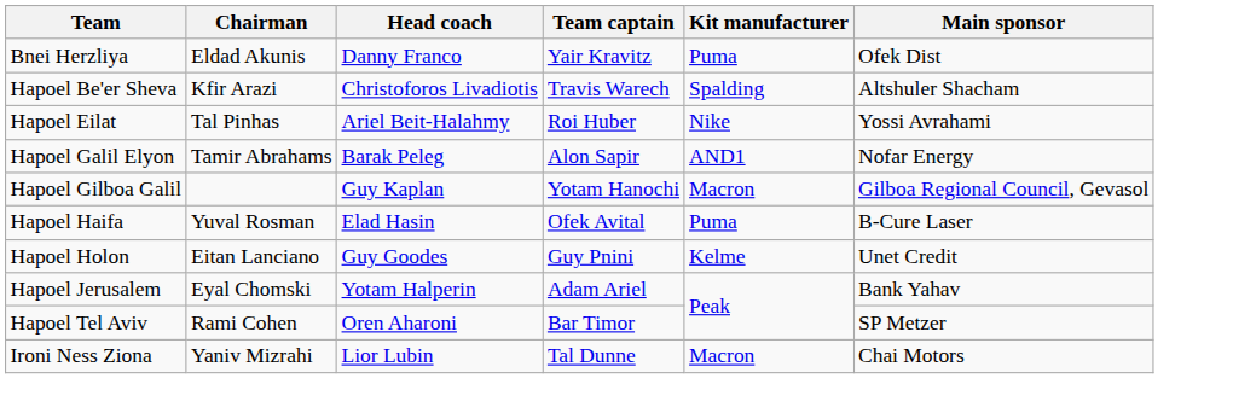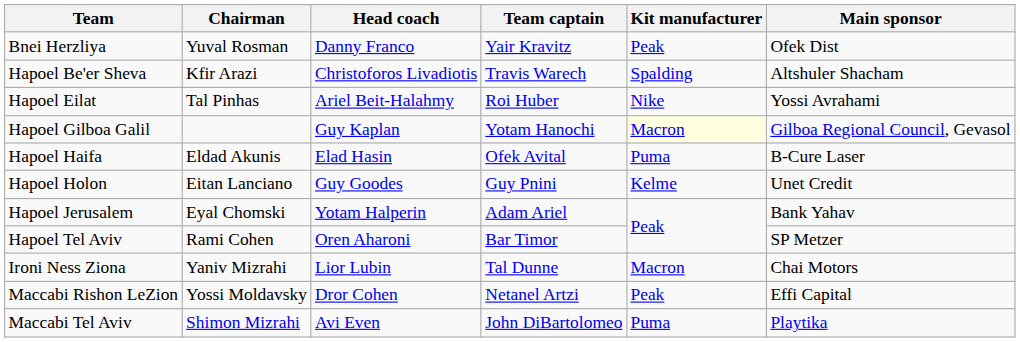 <table class="wikitable sortable" style="text-align: left;">
 <tr>
 <th>Team</th>
 <th>Chairman</th>
 <th>Head coach</th>
 <th>Team captain</th>
 <th>Kit manufacturer</th>
 <th>Main sponsor</th>
 </tr>
 <tr>
 <td>Bnei Herzliya</td>
-<td> Eldad Akunis</td>
+<td> Yuval Rosman</td>
 <td> <a href='#'>Danny Franco</a></td>
 <td> <a href='#'>Yair Kravitz</a></td>
-<td><a href='#'>Puma</a></td>
+<td><a href='#'>Peak</a></td>
 <td>Ofek Dist</td>
 </tr>
 <tr>
 <td>Hapoel Be'er Sheva</td>
 <td> Kfir Arazi</td>
 <td> <a href='#'>Christoforos Livadiotis</a></td>
 <td> <a href='#'>Travis Warech</a></td>
 <td><a href='#'>Spalding</a></td>
 <td>Altshuler Shacham</td>
 </tr>
 <tr>
 <td>Hapoel Eilat</td>
 <td> Tal Pinhas</td>
 <td> <a href='#'>Ariel Beit-Halahmy</a></td>
 <td> <a href='#'>Roi Huber</a></td>
 <td><a href='#'>Nike</a></td>
 <td>Yossi Avrahami</td>
 </tr>
 <tr>
-<td>Hapoel Galil Elyon</td>
-<td> Tamir Abrahams</td>
-<td> <a href='#'>Barak Peleg</a></td>
-<td> <a href='#'>Alon Sapir</a></td>
-<td><a href='#'>AND1</a></td>
-<td>Nofar Energy</td>
-</tr>
-<tr>
 <td>Hapoel Gilboa Galil</td>
 <td></td>
 <td> <a href='#'>Guy Kaplan</a></td>
 <td> <a href='#'>Yotam Hanochi</a></td>
-<td><a href='#'>Macron</a></td>
+<td style="background: lightyellow;"><a href='#'>Macron</a></td>
 <td><a href='#'>Gilboa Regional Council</a>, Gevasol</td>
 </tr>
 <tr>
 <td>Hapoel Haifa</td>
-<td> Yuval Rosman</td>
+<td> Eldad Akunis</td>
 <td> <a href='#'>Elad Hasin</a></td>
 <td> <a href='#'>Ofek Avital</a></td>
 <td><a href='#'>Puma</a></td>
 <td>B-Cure Laser</td>
 </tr>
 <tr>
 <td>Hapoel Holon</td>
 <td> Eitan Lanciano</td>
 <td> <a href='#'>Guy Goodes</a></td>
 <td> <a href='#'>Guy Pnini</a></td>
 <td><a href='#'>Kelme</a></td>
 <td>Unet Credit</td>
 </tr>
 <tr>
 <td>Hapoel Jerusalem</td>
 <td> Eyal Chomski</td>
 <td> <a href='#'>Yotam Halperin</a></td>
 <td> <a href='#'>Adam Ariel</a></td>
 <td rowspan=2><a href='#'>Peak</a></td>
 <td>Bank Yahav</td>
 </tr>
 <tr>
 <td>Hapoel Tel Aviv</td>
 <td> Rami Cohen</td>
 <td> <a href='#'>Oren Aharoni</a></td>
 <td> <a href='#'>Bar Timor</a></td>
 <td>SP Metzer</td>
 </tr>
 <tr>
 <td>Ironi Ness Ziona</td>
 <td> Yaniv Mizrahi</td>
 <td> <a href='#'>Lior Lubin</a></td>
 <td> <a href='#'>Tal Dunne</a></td>
 <td><a href='#'>Macron</a></td>
 <td>Chai Motors</td>
 </tr>
+<tr>
+<td>Maccabi Rishon LeZion</td>
+<td> Yossi Moldavsky</td>
+<td> <a href='#'>Dror Cohen</a></td>
+<td> <a href='#'>Netanel Artzi</a></td>
+<td><a href='#'>Peak</a></td>
+<td>Effi Capital</td>
+</tr>
+<tr>
+<td>Maccabi Tel Aviv</td>
+<td> <a href='#'>Shimon Mizrahi</a></td>
+<td> <a href='#'>Avi Even</a></td>
+<td> <a href='#'>John DiBartolomeo</a></td>
+<td><a href='#'>Puma</a></td>
+<td><a href='#'>Playtika</a></td>
+</tr>
 </table>
